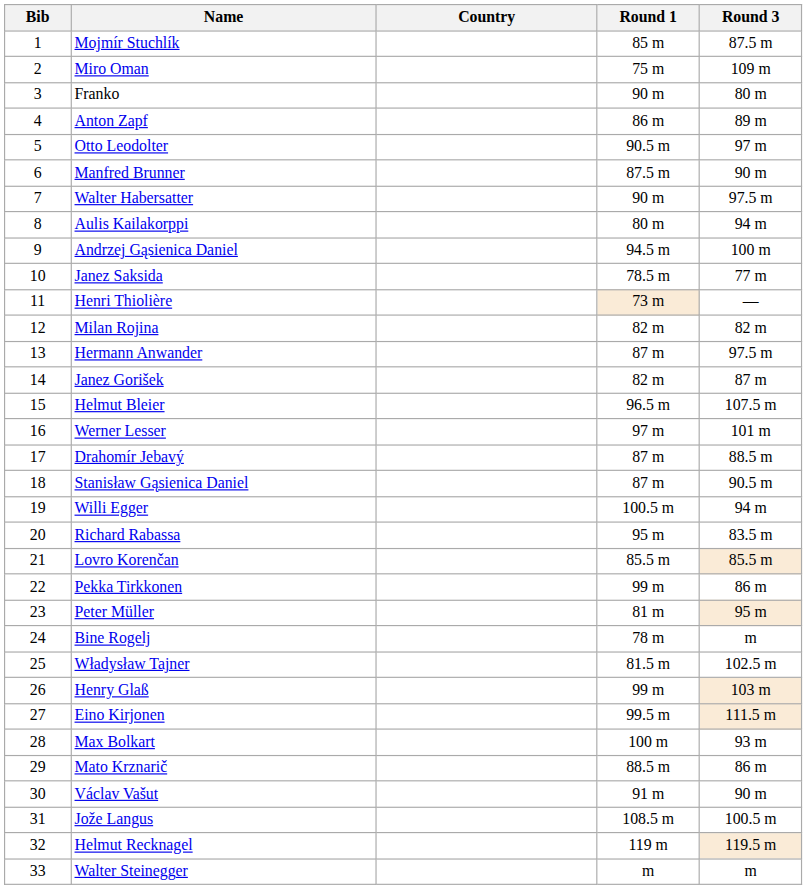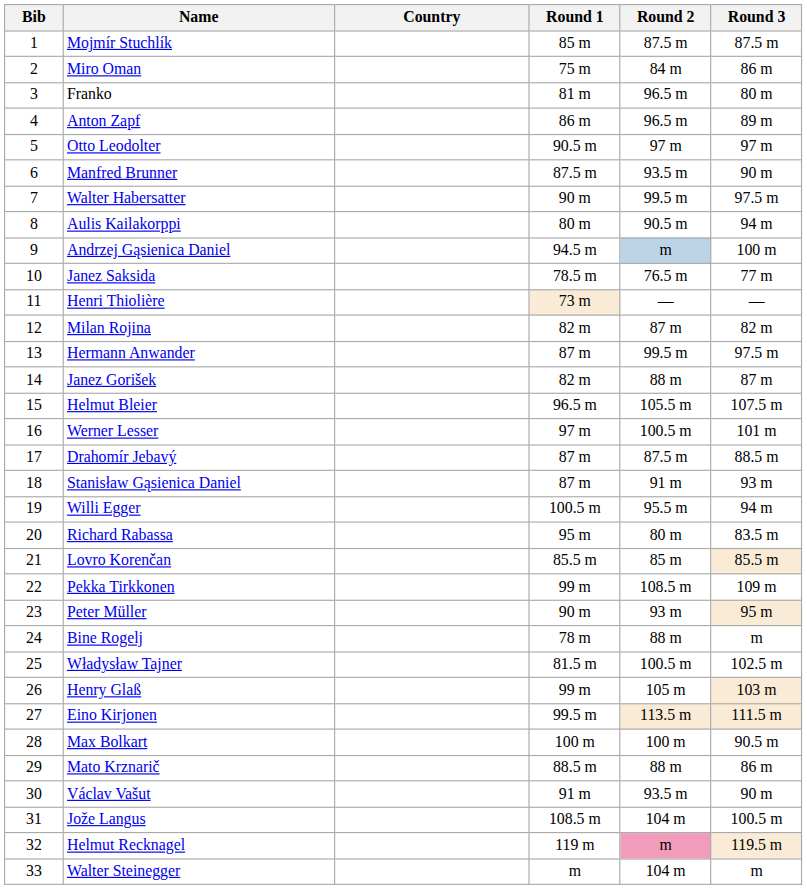 <table class="wikitable collapsible autocollapse sortable" cellpadding="3" cellspacing="0" border="1" style="background:#fff; font-size:86%; width:35%; line-height:16px; border:grey solid 1px; border-collapse:collapse;">
 <tr>
 <th width="30">Bib</th>
 <th width="162">Name</th>
 <th width="115">Country</th>
 <th width="50">Round 1</th>
+<th width="50">Round 2</th>
 <th width="50">Round 3</th>
 </tr>
 <tr>
 <td align=center>1</td>
 <td><a href='#'>Mojmír Stuchlík</a></td>
 <td></td>
 <td align=center>85 m</td>
 <td align=center>87.5 m</td>
+<td align=center>87.5 m</td>
 </tr>
 <tr>
 <td align=center>2</td>
 <td><a href='#'>Miro Oman</a></td>
 <td></td>
 <td align=center>75 m</td>
-<td align=center>109 m</td>
+<td align=center>84 m</td>
+<td align=center>86 m</td>
 </tr>
 <tr>
 <td align=center>3</td>
 <td>Franko</td>
 <td></td>
-<td align=center>90 m</td>
+<td align=center>81 m</td>
+<td align=center>96.5 m</td>
 <td align=center>80 m</td>
 </tr>
 <tr>
 <td align=center>4</td>
 <td><a href='#'>Anton Zapf</a></td>
 <td></td>
 <td align=center>86 m</td>
+<td align=center>96.5 m</td>
 <td align=center>89 m</td>
 </tr>
 <tr>
 <td align=center>5</td>
 <td><a href='#'>Otto Leodolter</a></td>
 <td></td>
 <td align=center>90.5 m</td>
 <td align=center>97 m</td>
+<td align=center>97 m</td>
 </tr>
 <tr>
 <td align=center>6</td>
 <td><a href='#'>Manfred Brunner</a></td>
 <td></td>
 <td align=center>87.5 m</td>
+<td align=center>93.5 m</td>
 <td align=center>90 m</td>
 </tr>
 <tr>
 <td align=center>7</td>
 <td><a href='#'>Walter Habersatter</a></td>
 <td></td>
 <td align=center>90 m</td>
+<td align=center>99.5 m</td>
 <td align=center>97.5 m</td>
 </tr>
 <tr>
 <td align=center>8</td>
 <td><a href='#'>Aulis Kailakorppi</a></td>
 <td></td>
 <td align=center>80 m</td>
+<td align=center>90.5 m</td>
 <td align=center>94 m</td>
 </tr>
 <tr>
 <td align=center>9</td>
 <td><a href='#'>Andrzej Gąsienica Daniel</a></td>
 <td></td>
 <td align=center>94.5 m</td>
+<td align=center bgcolor=#BCD4E6> m</td>
 <td align=center>100 m</td>
 </tr>
 <tr>
 <td align=center>10</td>
 <td><a href='#'>Janez Saksida</a></td>
 <td></td>
 <td align=center>78.5 m</td>
+<td align=center>76.5 m</td>
 <td align=center>77 m</td>
 </tr>
 <tr>
 <td align=center>11</td>
 <td><a href='#'>Henri Thiolière</a></td>
 <td></td>
 <td align=center bgcolor=#FAEBD7>73 m</td>
 <td align=center>—</td>
+<td align=center>—</td>
 </tr>
 <tr>
 <td align=center>12</td>
 <td><a href='#'>Milan Rojina</a></td>
 <td></td>
 <td align=center>82 m</td>
+<td align=center>87 m</td>
 <td align=center>82 m</td>
 </tr>
 <tr>
 <td align=center>13</td>
 <td><a href='#'>Hermann Anwander</a></td>
 <td></td>
 <td align=center>87 m</td>
+<td align=center>99.5 m</td>
 <td align=center>97.5 m</td>
 </tr>
 <tr>
 <td align=center>14</td>
 <td><a href='#'>Janez Gorišek</a></td>
 <td></td>
 <td align=center>82 m</td>
+<td align=center>88 m</td>
 <td align=center>87 m</td>
 </tr>
 <tr>
 <td align=center>15</td>
 <td><a href='#'>Helmut Bleier</a></td>
 <td></td>
 <td align=center>96.5 m</td>
+<td align=center>105.5 m</td>
 <td align=center>107.5 m</td>
 </tr>
 <tr>
 <td align=center>16</td>
 <td><a href='#'>Werner Lesser</a></td>
 <td></td>
 <td align=center>97 m</td>
+<td align=center>100.5 m</td>
 <td align=center>101 m</td>
 </tr>
 <tr>
 <td align=center>17</td>
 <td><a href='#'>Drahomír Jebavý</a></td>
 <td></td>
 <td align=center>87 m</td>
+<td align=center>87.5 m</td>
 <td align=center>88.5 m</td>
 </tr>
 <tr>
 <td align=center>18</td>
 <td><a href='#'>Stanisław Gąsienica Daniel</a></td>
 <td></td>
 <td align=center>87 m</td>
-<td align=center>90.5 m</td>
+<td align=center>91 m</td>
+<td align=center>93 m</td>
 </tr>
 <tr>
 <td align=center>19</td>
 <td><a href='#'>Willi Egger</a></td>
 <td></td>
 <td align=center>100.5 m</td>
+<td align=center>95.5 m</td>
 <td align=center>94 m</td>
 </tr>
 <tr>
 <td align=center>20</td>
 <td><a href='#'>Richard Rabassa</a></td>
 <td></td>
 <td align=center>95 m</td>
+<td align=center>80 m</td>
 <td align=center>83.5 m</td>
 </tr>
 <tr>
 <td align=center>21</td>
 <td><a href='#'>Lovro Korenčan</a></td>
 <td></td>
 <td align=center>85.5 m</td>
+<td align=center>85 m</td>
 <td align=center bgcolor=#FAEBD7>85.5 m</td>
 </tr>
 <tr>
 <td align=center>22</td>
 <td><a href='#'>Pekka Tirkkonen</a></td>
 <td></td>
 <td align=center>99 m</td>
-<td align=center>86 m</td>
+<td align=center>108.5 m</td>
+<td align=center>109 m</td>
 </tr>
 <tr>
 <td align=center>23</td>
 <td><a href='#'>Peter Müller</a></td>
 <td></td>
-<td align=center>81 m</td>
+<td align=center>90 m</td>
+<td align=center>93 m</td>
 <td align=center bgcolor=#FAEBD7>95 m</td>
 </tr>
 <tr>
 <td align=center>24</td>
 <td><a href='#'>Bine Rogelj</a></td>
 <td></td>
 <td align=center>78 m</td>
+<td align=center>88 m</td>
 <td align=center> m</td>
 </tr>
 <tr>
 <td align=center>25</td>
 <td><a href='#'>Władysław Tajner</a></td>
 <td></td>
 <td align=center>81.5 m</td>
+<td align=center>100.5 m</td>
 <td align=center>102.5 m</td>
 </tr>
 <tr>
 <td align=center>26</td>
 <td><a href='#'>Henry Glaß</a></td>
 <td></td>
 <td align=center>99 m</td>
+<td align=center>105 m</td>
 <td align=center bgcolor=#FAEBD7>103 m</td>
 </tr>
 <tr>
 <td align=center>27</td>
 <td><a href='#'>Eino Kirjonen</a></td>
 <td></td>
 <td align=center>99.5 m</td>
+<td align=center bgcolor=#FAEBD7>113.5 m</td>
 <td align=center bgcolor=#FAEBD7>111.5 m</td>
 </tr>
 <tr>
 <td align=center>28</td>
 <td><a href='#'>Max Bolkart</a></td>
 <td></td>
 <td align=center>100 m</td>
-<td align=center>93 m</td>
+<td align=center>100 m</td>
+<td align=center>90.5 m</td>
 </tr>
 <tr>
 <td align=center>29</td>
 <td><a href='#'>Mato Krznarič</a></td>
 <td></td>
 <td align=center>88.5 m</td>
+<td align=center>88 m</td>
 <td align=center>86 m</td>
 </tr>
 <tr>
 <td align=center>30</td>
 <td><a href='#'>Václav Vašut</a></td>
 <td></td>
 <td align=center>91 m</td>
+<td align=center>93.5 m</td>
 <td align=center>90 m</td>
 </tr>
 <tr>
 <td align=center>31</td>
 <td><a href='#'>Jože Langus</a></td>
 <td></td>
 <td align=center>108.5 m</td>
+<td align=center>104 m</td>
 <td align=center>100.5 m</td>
 </tr>
 <tr>
 <td align=center>32</td>
 <td><a href='#'>Helmut Recknagel</a></td>
 <td></td>
 <td align=center>119 m</td>
+<td align=center bgcolor=#F19CBB> m</td>
 <td align=center bgcolor=#FAEBD7>119.5 m</td>
 </tr>
 <tr>
 <td align=center>33</td>
 <td><a href='#'>Walter Steinegger</a></td>
 <td></td>
 <td align=center> m</td>
+<td align=center>104 m</td>
 <td align=center> m</td>
 </tr>
 </table>
